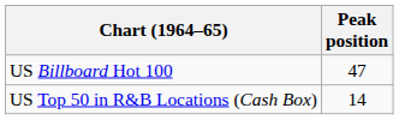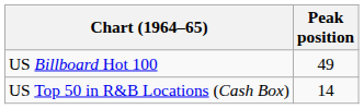 <table class="wikitable sortable">
 <tr>
 <th>Chart (1964–65)</th>
 <th>Peak<br>position</th>
 </tr>
 <tr>
 <td>US <a href='#'><em>Billboard</em> Hot 100</a></td>
-<td align="center">47</td>
+<td align="center">49</td>
 </tr>
 <tr>
 <td>US <a href='#'>Top 50 in R&B Locations</a> (<em>Cash Box</em>)</td>
 <td align="center">14</td>
 </tr>
 </table>
